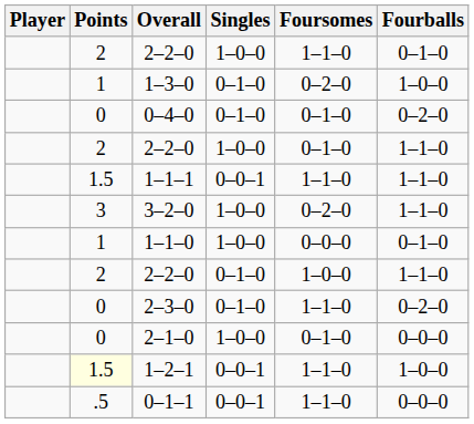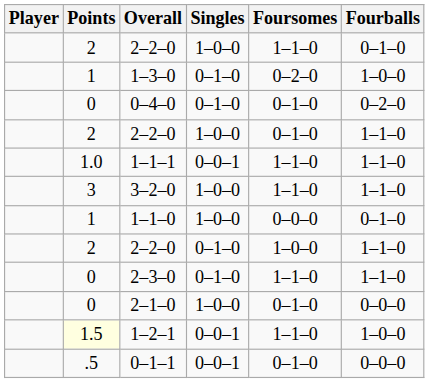 <table class="wikitable sortable" style="text-align:center">
 <tr>
 <th>Player</th>
 <th>Points</th>
 <th>Overall</th>
 <th>Singles</th>
 <th>Foursomes</th>
 <th>Fourballs</th>
 </tr>
 <tr>
 <td align=left></td>
 <td>2</td>
 <td>2–2–0</td>
 <td>1–0–0</td>
 <td>1–1–0</td>
 <td>0–1–0</td>
 </tr>
 <tr>
 <td align=left></td>
 <td>1</td>
 <td>1–3–0</td>
 <td>0–1–0</td>
 <td>0–2–0</td>
 <td>1–0–0</td>
 </tr>
 <tr>
 <td align=left></td>
 <td>0</td>
 <td>0–4–0</td>
 <td>0–1–0</td>
 <td>0–1–0</td>
 <td>0–2–0</td>
 </tr>
 <tr>
 <td align=left></td>
 <td>2</td>
 <td>2–2–0</td>
 <td>1–0–0</td>
 <td>0–1–0</td>
 <td>1–1–0</td>
 </tr>
 <tr>
 <td align=left></td>
-<td>1.5</td>
+<td>1.0</td>
 <td>1–1–1</td>
 <td>0–0–1</td>
 <td>1–1–0</td>
 <td>1–1–0</td>
 </tr>
 <tr>
 <td align=left></td>
 <td>3</td>
 <td>3–2–0</td>
 <td>1–0–0</td>
-<td>0–2–0</td>
+<td>1–1–0</td>
 <td>1–1–0</td>
 </tr>
 <tr>
 <td align=left></td>
 <td>1</td>
 <td>1–1–0</td>
 <td>1–0–0</td>
 <td>0–0–0</td>
 <td>0–1–0</td>
 </tr>
 <tr>
 <td align=left></td>
 <td>2</td>
 <td>2–2–0</td>
 <td>0–1–0</td>
 <td>1–0–0</td>
 <td>1–1–0</td>
 </tr>
 <tr>
 <td align=left></td>
 <td>0</td>
 <td>2–3–0</td>
 <td>0–1–0</td>
 <td>1–1–0</td>
-<td>0–2–0</td>
+<td>1–1–0</td>
 </tr>
 <tr>
 <td align=left></td>
 <td>0</td>
 <td>2–1–0</td>
 <td>1–0–0</td>
 <td>0–1–0</td>
 <td>0–0–0</td>
 </tr>
 <tr>
 <td align=left></td>
 <td style="background: lightyellow;">1.5</td>
 <td>1–2–1</td>
 <td>0–0–1</td>
 <td>1–1–0</td>
 <td>1–0–0</td>
 </tr>
 <tr>
 <td align=left></td>
 <td>.5</td>
 <td>0–1–1</td>
 <td>0–0–1</td>
-<td>1–1–0</td>
+<td>0–1–0</td>
 <td>0–0–0</td>
 </tr>
 </table>
